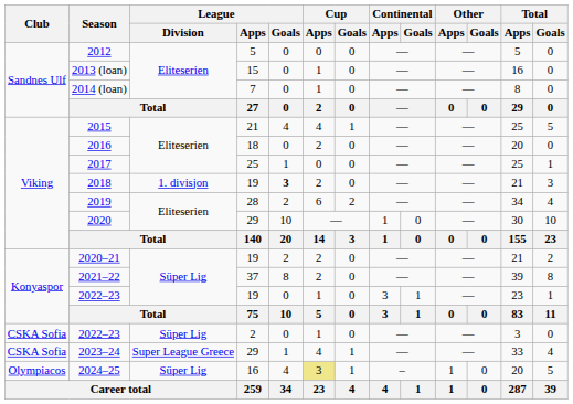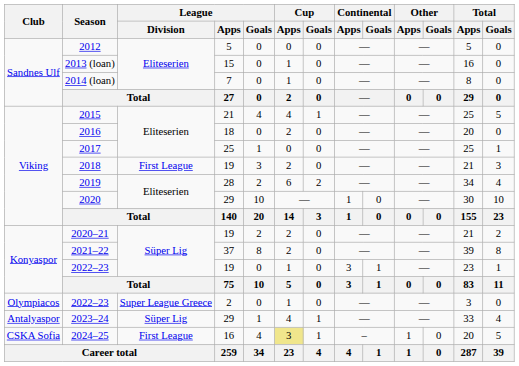 <table class="wikitable" style="text-align: center;">
 <tr>
 <th rowspan="2">Club</th>
 <th rowspan="2">Season</th>
 <th colspan="3">League</th>
 <th colspan="2">Cup</th>
 <th colspan="2">Continental</th>
 <th colspan="2">Other</th>
 <th colspan="2">Total</th>
 </tr>
 <tr>
 <th>Division</th>
 <th>Apps</th>
 <th>Goals</th>
 <th>Apps</th>
 <th>Goals</th>
 <th>Apps</th>
 <th>Goals</th>
 <th>Apps</th>
 <th>Goals</th>
 <th>Apps</th>
 <th>Goals</th>
 </tr>
 <tr>
 <td rowspan="4"><a href='#'>Sandnes Ulf</a></td>
 <td><a href='#'>2012</a></td>
 <td rowspan="3"><a href='#'>Eliteserien</a></td>
 <td>5</td>
 <td>0</td>
 <td>0</td>
 <td>0</td>
 <td colspan="2">—</td>
 <td colspan="2">—</td>
 <td>5</td>
 <td>0</td>
 </tr>
 <tr>
 <td><a href='#'>2013</a> (loan)</td>
 <td>15</td>
 <td>0</td>
 <td>1</td>
 <td>0</td>
 <td colspan="2">—</td>
 <td colspan="2">—</td>
 <td>16</td>
 <td>0</td>
 </tr>
 <tr>
 <td><a href='#'>2014</a> (loan)</td>
 <td>7</td>
 <td>0</td>
 <td>1</td>
 <td>0</td>
 <td colspan="2">—</td>
 <td colspan="2">—</td>
 <td>8</td>
 <td>0</td>
 </tr>
 <tr>
 <th colspan="2">Total</th>
 <th>27</th>
 <th>0</th>
 <th>2</th>
 <th>0</th>
 <th colspan="2">—</th>
 <th>0</th>
 <th>0</th>
 <th>29</th>
 <th>0</th>
 </tr>
 <tr>
 <td rowspan="7"><a href='#'>Viking</a></td>
 <td><a href='#'>2015</a></td>
 <td rowspan="3">Eliteserien</td>
 <td>21</td>
 <td>4</td>
 <td>4</td>
 <td>1</td>
 <td colspan="2">—</td>
 <td colspan="2">—</td>
 <td>25</td>
 <td>5</td>
 </tr>
 <tr>
 <td><a href='#'>2016</a></td>
 <td>18</td>
 <td>0</td>
 <td>2</td>
 <td>0</td>
 <td colspan="2">—</td>
 <td colspan="2">—</td>
 <td>20</td>
 <td>0</td>
 </tr>
 <tr>
 <td><a href='#'>2017</a></td>
 <td>25</td>
 <td>1</td>
 <td>0</td>
 <td>0</td>
 <td colspan="2">—</td>
 <td colspan="2">—</td>
 <td>25</td>
 <td>1</td>
 </tr>
 <tr>
 <td><a href='#'>2018</a></td>
-<td><a href='#'>1. divisjon</a></td>
+<td><a href='#'>First League</a></td>
 <td>19</td>
-<td><strong>3</strong></td>
+<td>3</td>
 <td>2</td>
 <td>0</td>
 <td colspan="2">—</td>
 <td colspan="2">—</td>
 <td>21</td>
 <td>3</td>
 </tr>
 <tr>
 <td><a href='#'>2019</a></td>
 <td rowspan="2">Eliteserien</td>
 <td>28</td>
 <td>2</td>
 <td>6</td>
 <td>2</td>
 <td colspan="2">—</td>
 <td colspan="2">—</td>
 <td>34</td>
 <td>4</td>
 </tr>
 <tr>
 <td><a href='#'>2020</a></td>
 <td>29</td>
 <td>10</td>
 <td colspan="2">—</td>
 <td>1</td>
 <td>0</td>
 <td colspan="2">—</td>
 <td>30</td>
 <td>10</td>
 </tr>
 <tr>
 <th colspan="2">Total</th>
 <th>140</th>
 <th>20</th>
 <th>14</th>
 <th>3</th>
 <th>1</th>
 <th>0</th>
 <th>0</th>
 <th>0</th>
 <th>155</th>
 <th>23</th>
 </tr>
 <tr>
 <td rowspan="4"><a href='#'>Konyaspor</a></td>
 <td><a href='#'>2020–21</a></td>
 <td rowspan="3"><a href='#'>Süper Lig</a></td>
 <td>19</td>
 <td>2</td>
 <td>2</td>
 <td>0</td>
 <td colspan="2">—</td>
 <td colspan="2">—</td>
 <td>21</td>
 <td>2</td>
 </tr>
 <tr>
 <td><a href='#'>2021–22</a></td>
 <td>37</td>
 <td>8</td>
 <td>2</td>
 <td>0</td>
 <td colspan="2">—</td>
 <td colspan="2">—</td>
 <td>39</td>
 <td>8</td>
 </tr>
 <tr>
 <td><a href='#'>2022–23</a></td>
 <td>19</td>
 <td>0</td>
 <td>1</td>
 <td>0</td>
 <td>3</td>
 <td>1</td>
 <td colspan="2">—</td>
 <td>23</td>
 <td>1</td>
 </tr>
 <tr>
 <th colspan="2">Total</th>
 <th>75</th>
 <th>10</th>
 <th>5</th>
 <th>0</th>
 <th>3</th>
 <th>1</th>
 <th>0</th>
 <th>0</th>
 <th>83</th>
 <th>11</th>
 </tr>
 <tr>
-<td align=center valign=center><a href='#'>CSKA Sofia</a></td>
+<td><a href='#'>Olympiacos</a></td>
 <td><a href='#'>2022–23</a></td>
-<td><a href='#'>Süper Lig</a></td>
+<td><a href='#'>Super League Greece</a></td>
 <td>2</td>
 <td>0</td>
 <td>1</td>
 <td>0</td>
 <td colspan="2">—</td>
 <td colspan="2">—</td>
 <td>3</td>
 <td>0</td>
 </tr>
 <tr>
-<td align=center valign=center><a href='#'>CSKA Sofia</a></td>
+<td><a href='#'>Antalyaspor</a></td>
 <td><a href='#'>2023–24</a></td>
-<td><a href='#'>Super League Greece</a></td>
+<td><a href='#'>Süper Lig</a></td>
 <td>29</td>
 <td>1</td>
 <td>4</td>
 <td>1</td>
 <td colspan="2">—</td>
 <td colspan="2">—</td>
 <td>33</td>
 <td>4</td>
 </tr>
 <tr>
-<td><a href='#'>Olympiacos</a></td>
+<td align=center valign=center><a href='#'>CSKA Sofia</a></td>
 <td><a href='#'>2024–25</a></td>
-<td><a href='#'>Süper Lig</a></td>
+<td><a href='#'>First League</a></td>
 <td>16</td>
 <td>4</td>
 <td style="background: khaki;">3</td>
 <td>1</td>
 <td colspan="2">–</td>
 <td>1</td>
 <td>0</td>
 <td>20</td>
 <td>5</td>
 </tr>
 <tr>
 <th colspan="3">Career total</th>
 <th>259</th>
 <th>34</th>
 <th>23</th>
 <th>4</th>
 <th>4</th>
 <th>1</th>
 <th>1</th>
 <th>0</th>
 <th>287</th>
 <th>39</th>
 </tr>
 </table>
